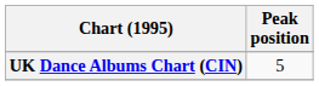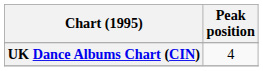 <table class="wikitable sortable plainrowheaders" style="text-align:center">
 <tr>
 <th>Chart (1995)</th>
 <th>Peak<br>position</th>
 </tr>
 <tr>
 </tr>
 <tr>
 </tr>
 <tr>
 <th scope="row">UK <a href='#'>Dance Albums Chart</a> (<a href='#'>CIN</a>)</th>
-<td align="center">5</td>
+<td align="center">4</td>
 </tr>
 <tr>
 </tr>
 </table>
